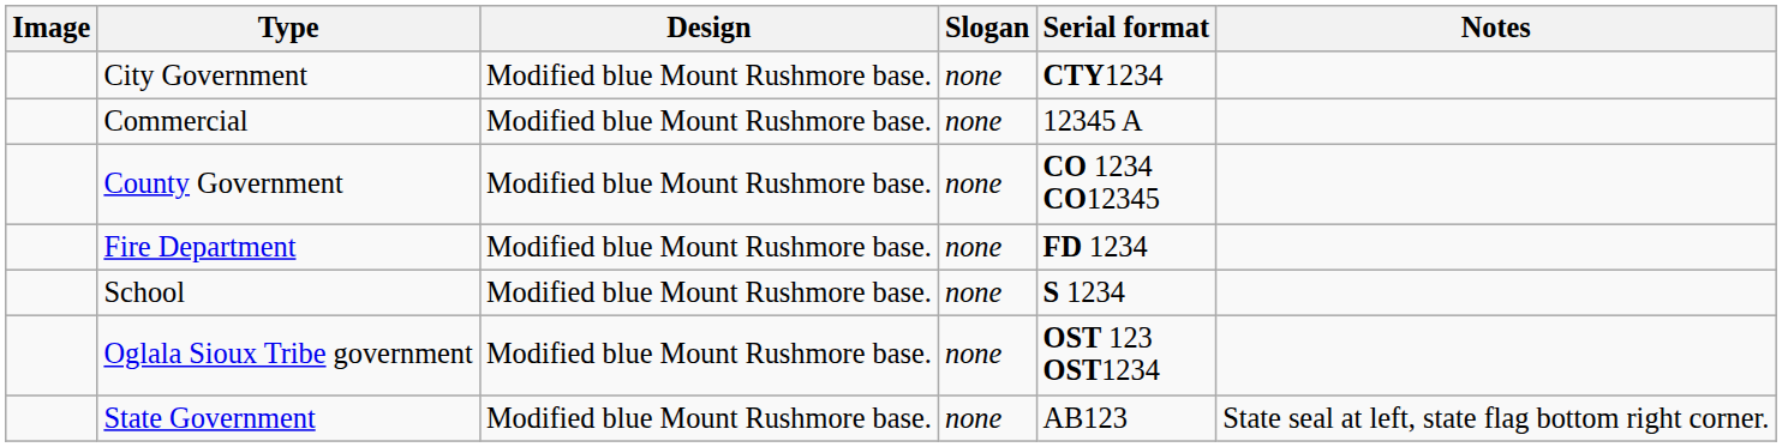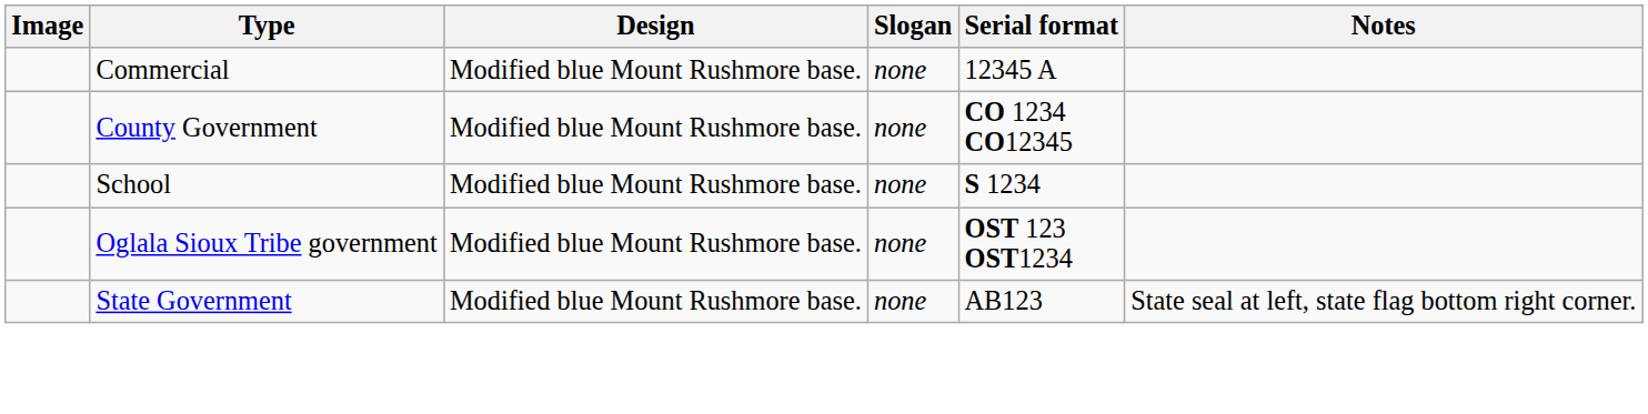 <table class=wikitable>
 <tr>
 <th>Image</th>
 <th>Type</th>
 <th>Design</th>
 <th>Slogan</th>
 <th>Serial format</th>
 <th>Notes</th>
-</tr>
-<tr>
-<td></td>
-<td>City Government</td>
-<td>Modified blue Mount Rushmore base.</td>
-<td><em>none</em></td>
-<td><strong>CTY</strong>1234</td>
-<td></td>
 </tr>
 <tr>
 <td></td>
 <td>Commercial</td>
 <td>Modified blue Mount Rushmore base.</td>
 <td><em>none</em></td>
 <td>12345 A</td>
 <td></td>
 </tr>
 <tr>
 <td></td>
 <td><a href='#'>County</a> Government</td>
 <td>Modified blue Mount Rushmore base.</td>
 <td><em>none</em></td>
 <td><strong>CO</strong> 1234<br><strong>CO</strong>12345</td>
-<td></td>
-</tr>
-<tr>
-<td></td>
-<td><a href='#'>Fire Department</a></td>
-<td>Modified blue Mount Rushmore base.</td>
-<td><em>none</em></td>
-<td><strong>FD</strong> 1234</td>
 <td></td>
 </tr>
 <tr>
 <td></td>
 <td>School</td>
 <td>Modified blue Mount Rushmore base.</td>
 <td><em>none</em></td>
 <td><strong>S</strong> 1234</td>
 <td></td>
 </tr>
 <tr>
 <td></td>
 <td><a href='#'>Oglala Sioux Tribe</a> government</td>
 <td>Modified blue Mount Rushmore base.</td>
 <td><em>none</em></td>
 <td><strong>OST</strong> 123<br><strong>OST</strong>1234</td>
 <td></td>
 </tr>
 <tr>
 <td></td>
 <td><a href='#'>State Government</a></td>
 <td>Modified blue Mount Rushmore base.</td>
 <td><em>none</em></td>
 <td>AB123</td>
 <td>State seal at left, state flag bottom right corner.</td>
 </tr>
 </table>
